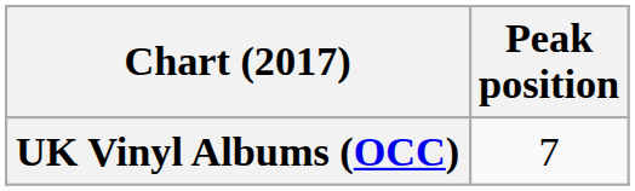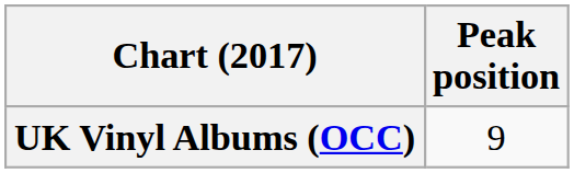 <table class="wikitable plainrowheaders sortable" style="text-align:center;" border="1">
 <tr>
 <th scope="col">Chart (2017)</th>
 <th scope="col">Peak<br>position</th>
 </tr>
 <tr>
 <th scope="row">UK Vinyl Albums (<a href='#'>OCC</a>)</th>
-<td>7</td>
+<td>9</td>
 </tr>
 </table>
